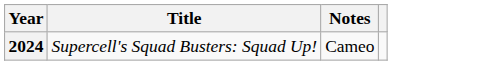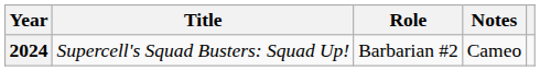 <table class="wikitable plainrowheaders sortable" style="margin-right: 0;">
 <tr>
 <th scope="col">Year</th>
 <th scope="col">Title</th>
+<th scope="col">Role</th>
 <th scope="col" class="unsortable">Notes</th>
 <th scope="col" class="unsortable"></th>
 </tr>
 <tr>
 <th scope=row>2024</th>
 <td><em>Supercell's Squad Busters: Squad Up!</em></td>
+<td>Barbarian #2</td>
 <td>Cameo</td>
 <td></td>
 </tr>
 </table>
